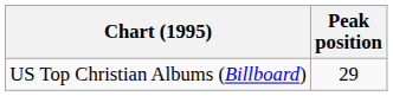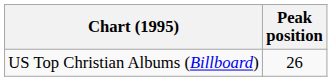 <table class="wikitable">
 <tr>
 <th>Chart (1995)</th>
 <th>Peak<br>position</th>
 </tr>
 <tr>
 <td>US Top Christian Albums (<em><a href='#'>Billboard</a></em>)</td>
-<td style="text-align:center;">29</td>
+<td style="text-align:center;">26</td>
 </tr>
 </table>
